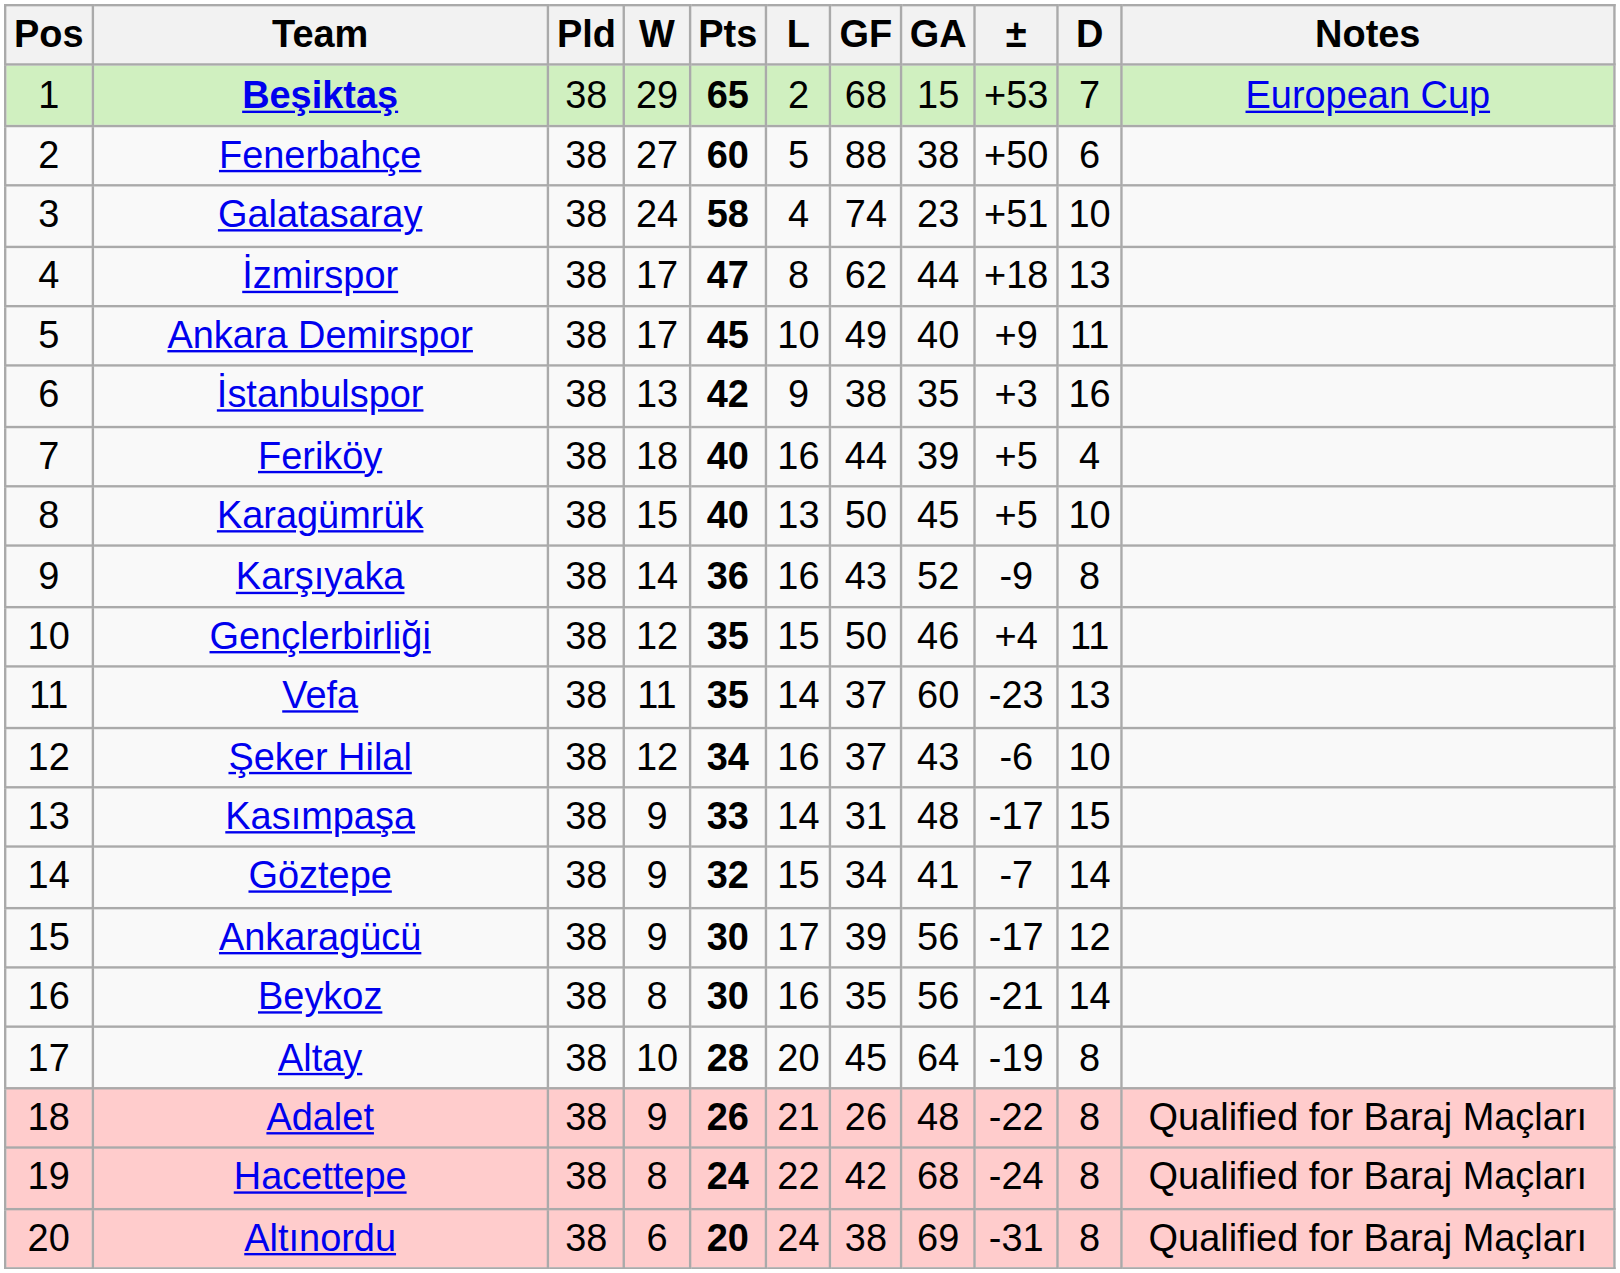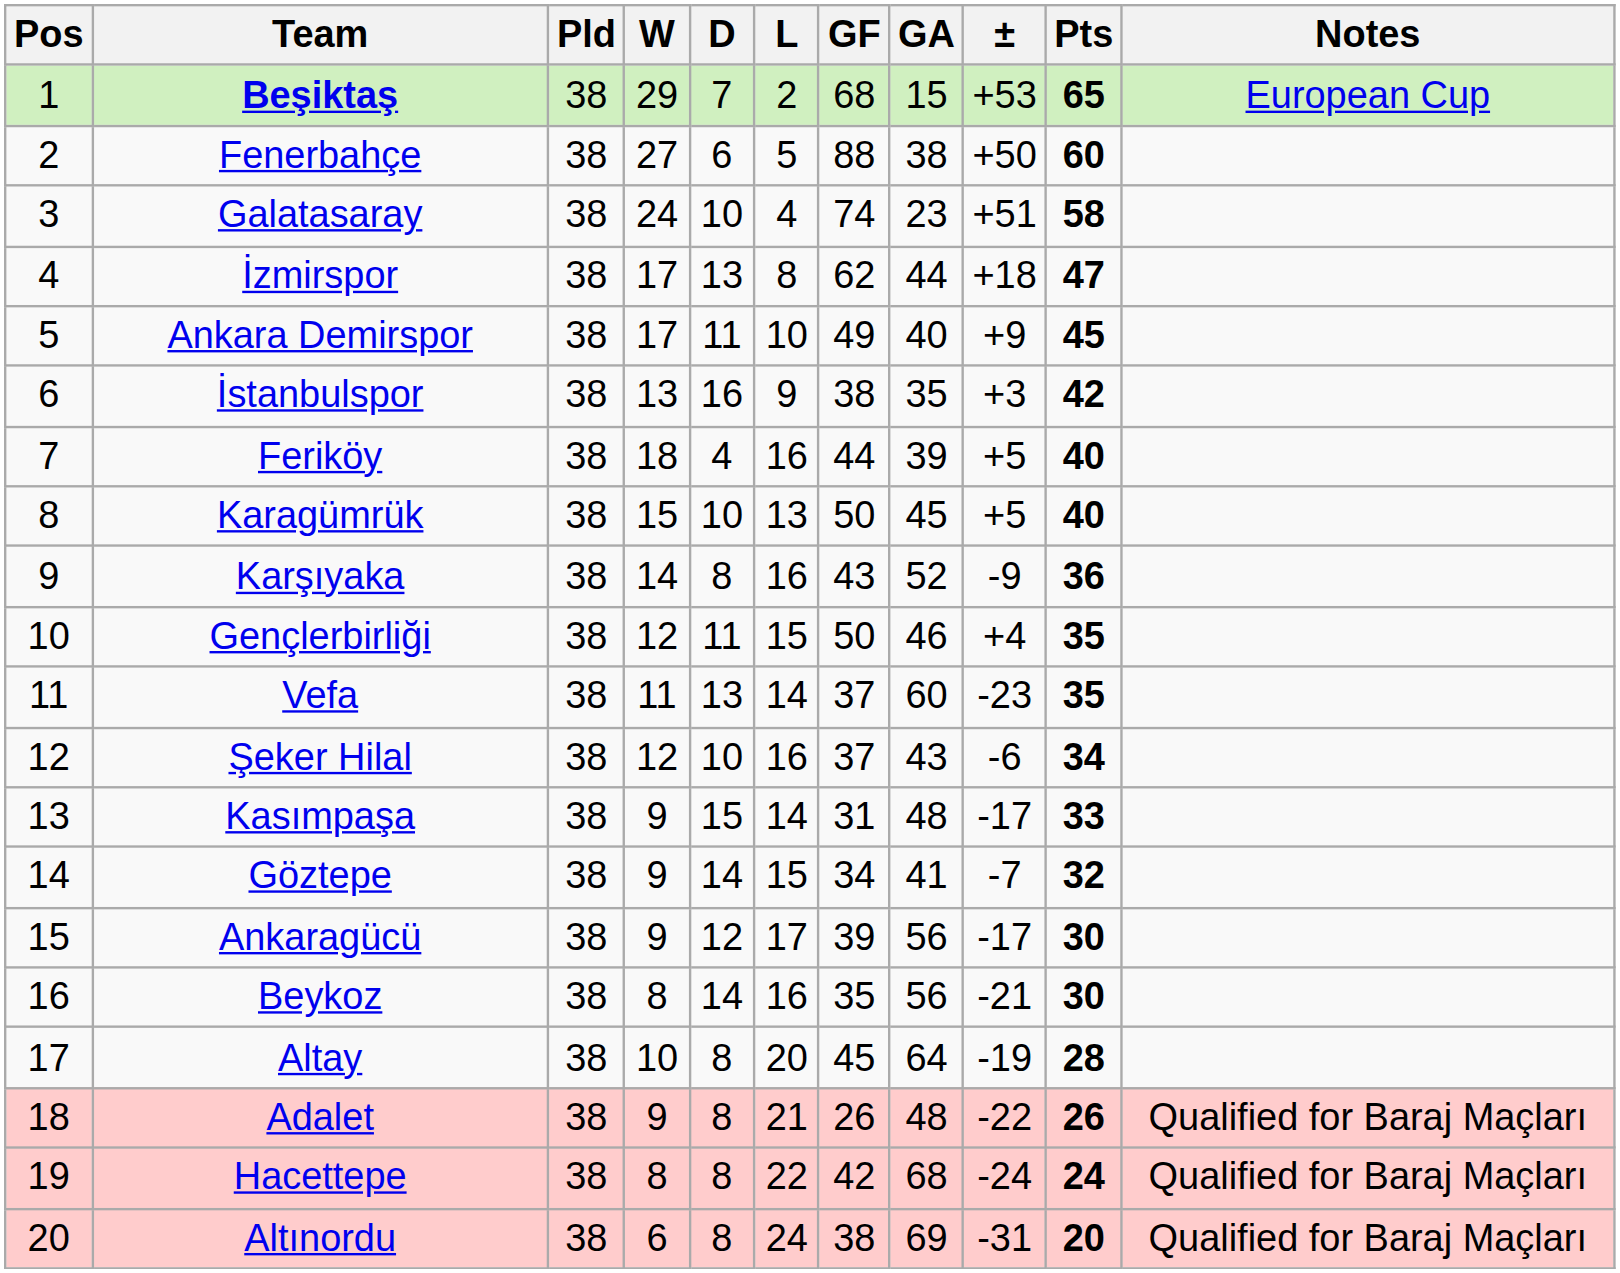 <table class="wikitable sortable" style="text-align: center;">
 <tr>
 <th width=20>Pos</th>
 <th width=185>Team</th>
 <th width=20>Pld</th>
 <th width=20>W</th>
-<th width=20>Pts</th>
+<th width=20>D</th>
 <th width=20>L</th>
 <th width=20>GF</th>
 <th width=20>GA</th>
 <th width=20>±</th>
-<th width=20>D</th>
+<th width=20>Pts</th>
 <th width=200>Notes</th>
 </tr>
 <tr bgcolor=#D0F0C0>
 <td>1</td>
 <td><strong><a href='#'>Beşiktaş</a></strong></td>
 <td>38</td>
 <td>29</td>
-<td><strong>65</strong></td>
+<td>7</td>
 <td>2</td>
 <td>68</td>
 <td>15</td>
 <td>+53</td>
-<td>7</td>
+<td><strong>65</strong></td>
 <td><a href='#'>European Cup</a></td>
 </tr>
 <tr>
 <td>2</td>
 <td><a href='#'>Fenerbahçe</a></td>
 <td>38</td>
 <td>27</td>
-<td><strong>60</strong></td>
+<td>6</td>
 <td>5</td>
 <td>88</td>
 <td>38</td>
 <td>+50</td>
-<td>6</td>
+<td><strong>60</strong></td>
 <td></td>
 </tr>
 <tr>
 <td>3</td>
 <td><a href='#'>Galatasaray</a></td>
 <td>38</td>
 <td>24</td>
-<td><strong>58</strong></td>
+<td>10</td>
 <td>4</td>
 <td>74</td>
 <td>23</td>
 <td>+51</td>
-<td>10</td>
+<td><strong>58</strong></td>
 <td></td>
 </tr>
 <tr>
 <td>4</td>
 <td><a href='#'>İzmirspor</a></td>
 <td>38</td>
 <td>17</td>
-<td><strong>47</strong></td>
+<td>13</td>
 <td>8</td>
 <td>62</td>
 <td>44</td>
 <td>+18</td>
-<td>13</td>
+<td><strong>47</strong></td>
 <td></td>
 </tr>
 <tr>
 <td>5</td>
 <td><a href='#'>Ankara Demirspor</a></td>
 <td>38</td>
 <td>17</td>
-<td><strong>45</strong></td>
+<td>11</td>
 <td>10</td>
 <td>49</td>
 <td>40</td>
 <td>+9</td>
-<td>11</td>
+<td><strong>45</strong></td>
 <td></td>
 </tr>
 <tr>
 <td>6</td>
 <td><a href='#'>İstanbulspor</a></td>
 <td>38</td>
 <td>13</td>
-<td><strong>42</strong></td>
+<td>16</td>
 <td>9</td>
 <td>38</td>
 <td>35</td>
 <td>+3</td>
-<td>16</td>
+<td><strong>42</strong></td>
 <td></td>
 </tr>
 <tr>
 <td>7</td>
 <td><a href='#'>Feriköy</a></td>
 <td>38</td>
 <td>18</td>
-<td><strong>40</strong></td>
+<td>4</td>
 <td>16</td>
 <td>44</td>
 <td>39</td>
 <td>+5</td>
-<td>4</td>
+<td><strong>40</strong></td>
 <td></td>
 </tr>
 <tr>
 <td>8</td>
 <td><a href='#'>Karagümrük</a></td>
 <td>38</td>
 <td>15</td>
-<td><strong>40</strong></td>
+<td>10</td>
 <td>13</td>
 <td>50</td>
 <td>45</td>
 <td>+5</td>
-<td>10</td>
+<td><strong>40</strong></td>
 <td></td>
 </tr>
 <tr>
 <td>9</td>
 <td><a href='#'>Karşıyaka</a></td>
 <td>38</td>
 <td>14</td>
-<td><strong>36</strong></td>
+<td>8</td>
 <td>16</td>
 <td>43</td>
 <td>52</td>
 <td>-9</td>
-<td>8</td>
+<td><strong>36</strong></td>
 <td></td>
 </tr>
 <tr>
 <td>10</td>
 <td><a href='#'>Gençlerbirliği</a></td>
 <td>38</td>
 <td>12</td>
-<td><strong>35</strong></td>
+<td>11</td>
 <td>15</td>
 <td>50</td>
 <td>46</td>
 <td>+4</td>
-<td>11</td>
+<td><strong>35</strong></td>
 <td></td>
 </tr>
 <tr>
 <td>11</td>
 <td><a href='#'>Vefa</a></td>
 <td>38</td>
 <td>11</td>
-<td><strong>35</strong></td>
+<td>13</td>
 <td>14</td>
 <td>37</td>
 <td>60</td>
 <td>-23</td>
-<td>13</td>
+<td><strong>35</strong></td>
 <td></td>
 </tr>
 <tr>
 <td>12</td>
 <td><a href='#'>Şeker Hilal</a></td>
 <td>38</td>
 <td>12</td>
-<td><strong>34</strong></td>
+<td>10</td>
 <td>16</td>
 <td>37</td>
 <td>43</td>
 <td>-6</td>
-<td>10</td>
+<td><strong>34</strong></td>
 <td></td>
 </tr>
 <tr>
 <td>13</td>
 <td><a href='#'>Kasımpaşa</a></td>
 <td>38</td>
 <td>9</td>
-<td><strong>33</strong></td>
+<td>15</td>
 <td>14</td>
 <td>31</td>
 <td>48</td>
 <td>-17</td>
-<td>15</td>
+<td><strong>33</strong></td>
 <td></td>
 </tr>
 <tr>
 <td>14</td>
 <td><a href='#'>Göztepe</a></td>
 <td>38</td>
 <td>9</td>
-<td><strong>32</strong></td>
+<td>14</td>
 <td>15</td>
 <td>34</td>
 <td>41</td>
 <td>-7</td>
-<td>14</td>
+<td><strong>32</strong></td>
 <td></td>
 </tr>
 <tr>
 <td>15</td>
 <td><a href='#'>Ankaragücü</a></td>
 <td>38</td>
 <td>9</td>
-<td><strong>30</strong></td>
+<td>12</td>
 <td>17</td>
 <td>39</td>
 <td>56</td>
 <td>-17</td>
-<td>12</td>
+<td><strong>30</strong></td>
 <td></td>
 </tr>
 <tr>
 <td>16</td>
 <td><a href='#'>Beykoz</a></td>
 <td>38</td>
 <td>8</td>
-<td><strong>30</strong></td>
+<td>14</td>
 <td>16</td>
 <td>35</td>
 <td>56</td>
 <td>-21</td>
-<td>14</td>
+<td><strong>30</strong></td>
 <td></td>
 </tr>
 <tr>
 <td>17</td>
 <td><a href='#'>Altay</a></td>
 <td>38</td>
 <td>10</td>
-<td><strong>28</strong></td>
+<td>8</td>
 <td>20</td>
 <td>45</td>
 <td>64</td>
 <td>-19</td>
-<td>8</td>
+<td><strong>28</strong></td>
 <td></td>
 </tr>
 <tr style="background:#FFCCCC">
 <td>18</td>
 <td><a href='#'>Adalet</a></td>
 <td>38</td>
 <td>9</td>
-<td><strong>26</strong></td>
+<td>8</td>
 <td>21</td>
 <td>26</td>
 <td>48</td>
 <td>-22</td>
-<td>8</td>
+<td><strong>26</strong></td>
 <td>Qualified for Baraj Maçları</td>
 </tr>
 <tr style="background:#FFCCCC">
 <td>19</td>
 <td><a href='#'>Hacettepe</a></td>
 <td>38</td>
 <td>8</td>
-<td><strong>24</strong></td>
+<td>8</td>
 <td>22</td>
 <td>42</td>
 <td>68</td>
 <td>-24</td>
-<td>8</td>
+<td><strong>24</strong></td>
 <td>Qualified for Baraj Maçları</td>
 </tr>
 <tr style="background:#FFCCCC">
 <td>20</td>
 <td><a href='#'>Altınordu</a></td>
 <td>38</td>
 <td>6</td>
-<td><strong>20</strong></td>
+<td>8</td>
 <td>24</td>
 <td>38</td>
 <td>69</td>
 <td>-31</td>
-<td>8</td>
+<td><strong>20</strong></td>
 <td>Qualified for Baraj Maçları</td>
 </tr>
 </table>
